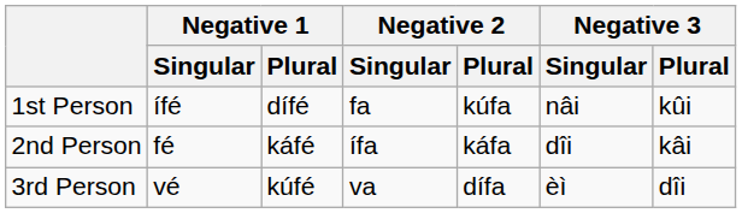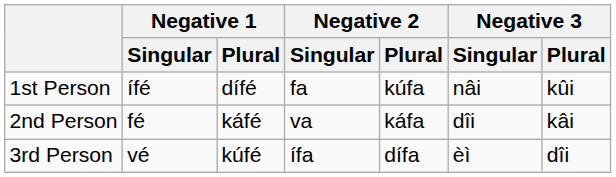 <table class="wikitable">
 <tr>
 <th rowspan="2"></th>
 <th colspan="2">Negative 1</th>
 <th colspan="2">Negative 2</th>
 <th colspan="2">Negative 3</th>
 </tr>
 <tr>
 <th>Singular</th>
 <th>Plural</th>
 <th>Singular</th>
 <th>Plural</th>
 <th>Singular</th>
 <th>Plural</th>
 </tr>
 <tr>
 <td>1st Person</td>
 <td>ífé</td>
 <td>dífé</td>
 <td>fa</td>
 <td>kúfa</td>
 <td>nâi</td>
 <td>kûi</td>
 </tr>
 <tr>
 <td>2nd Person</td>
 <td>fé</td>
 <td>káfé</td>
-<td>ífa</td>
+<td>va</td>
 <td>káfa</td>
 <td>dîi</td>
 <td>kâi</td>
 </tr>
 <tr>
 <td>3rd Person</td>
 <td>vé</td>
 <td>kúfé</td>
-<td>va</td>
+<td>ífa</td>
 <td>dífa</td>
 <td>èì</td>
 <td>dîi</td>
 </tr>
 </table>
